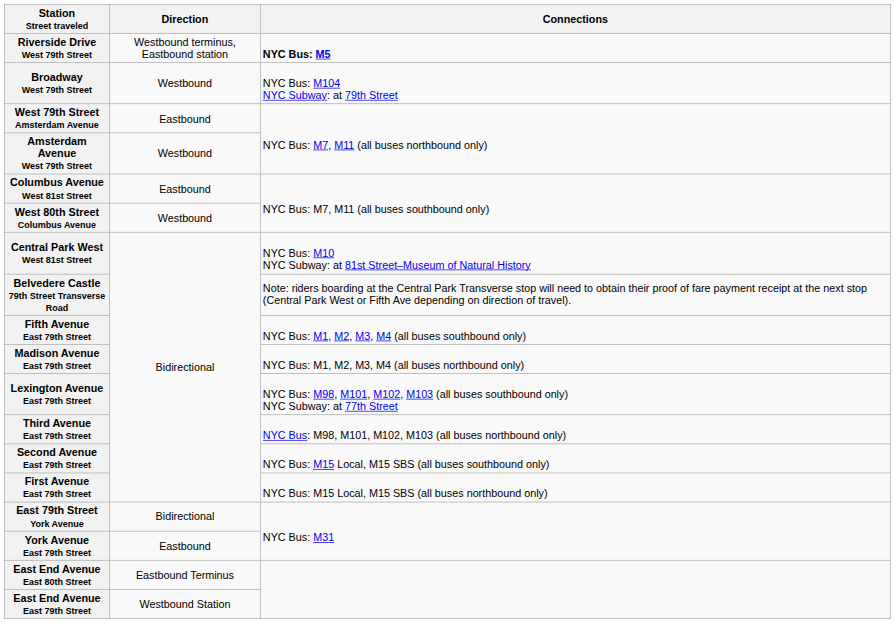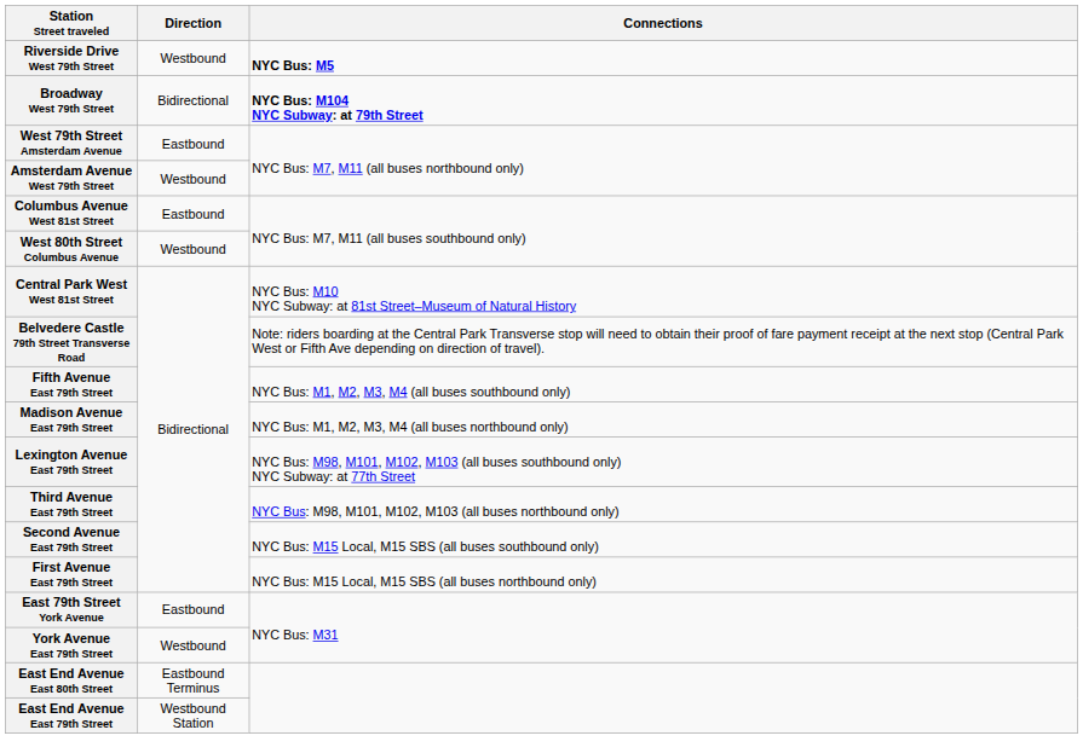 <table class="wikitable collapsible" style="font-size: 95%;">
 <tr>
 <th>Station<br><small>Street traveled</small></th>
 <th>Direction</th>
 <th>Connections</th>
 </tr>
 <tr>
 <th>Riverside Drive<br><small>West 79th Street</small></th>
-<td style="text-align:center;">Westbound terminus, Eastbound station</td>
+<td style="text-align:center;">Westbound</td>
 <td><strong><br>NYC Bus: <a href='#'>M5</a></strong></td>
 </tr>
 <tr>
 <th>Broadway<br><small>West 79th Street</small></th>
-<td style="text-align:center;">Westbound</td>
-<td><br>NYC Bus: <a href='#'>M104</a><br><a href='#'>NYC Subway</a>:  at <a href='#'>79th Street</a></td>
+<td style="text-align:center;">Bidirectional</td>
+<td><strong><br>NYC Bus: <a href='#'>M104</a><br><a href='#'>NYC Subway</a>:  at <a href='#'>79th Street</a></strong></td>
 </tr>
 <tr>
 <th>West 79th Street<br><small>Amsterdam Avenue</small></th>
 <td style="text-align:center;">Eastbound</td>
 <td rowspan=2><br>NYC Bus: <a href='#'>M7</a>, <a href='#'>M11</a> (all buses northbound only)</td>
 </tr>
 <tr>
 <th>Amsterdam Avenue<br><small>West 79th Street</small></th>
 <td style="text-align:center;">Westbound</td>
 </tr>
 <tr>
 <th>Columbus Avenue<br><small>West 81st Street</small></th>
 <td style="text-align:center;">Eastbound</td>
 <td rowspan=2><br>NYC Bus: M7, M11 (all buses southbound only)</td>
 </tr>
 <tr>
 <th>West 80th Street<br><small>Columbus Avenue</small></th>
 <td style="text-align:center;">Westbound</td>
 </tr>
 <tr>
 <th>Central Park West<br><small>West 81st Street</small></th>
 <td rowspan="8" style="text-align:center;">Bidirectional</td>
 <td><br>NYC Bus: <a href='#'>M10</a><br>NYC Subway:  at <a href='#'>81st Street–Museum of Natural History</a></td>
 </tr>
 <tr>
 <th>Belvedere Castle<br><small>79th Street Transverse Road</small></th>
 <td>Note: riders boarding at the Central Park Transverse stop will need to obtain their proof of fare payment receipt at the next stop (Central Park West or Fifth Ave depending on direction of travel).</td>
 </tr>
 <tr>
 <th>Fifth Avenue<br><small>East 79th Street</small></th>
 <td><br>NYC Bus: <a href='#'>M1</a>, <a href='#'>M2</a>, <a href='#'>M3</a>, <a href='#'>M4</a> (all buses southbound only)</td>
 </tr>
 <tr>
 <th>Madison Avenue<br><small>East 79th Street</small></th>
 <td><br>NYC Bus: M1, M2, M3, M4 (all buses northbound only)</td>
 </tr>
 <tr>
 <th>Lexington Avenue<br><small>East 79th Street</small></th>
 <td><br>NYC Bus: <a href='#'>M98</a>, <a href='#'>M101</a>, <a href='#'>M102</a>, <a href='#'>M103</a> (all buses southbound only)<br>NYC Subway:  at <a href='#'>77th Street</a></td>
 </tr>
 <tr>
 <th>Third Avenue<br><small>East 79th Street</small></th>
 <td><br><a href='#'>NYC Bus</a>: M98, M101, M102, M103 (all buses northbound only)</td>
 </tr>
 <tr>
 <th>Second Avenue<br><small>East 79th Street</small></th>
 <td><br>NYC Bus: <a href='#'>M15</a> Local, M15 SBS (all buses southbound only)</td>
 </tr>
 <tr>
 <th>First Avenue<br><small>East 79th Street</small></th>
 <td><br>NYC Bus: M15 Local, M15 SBS (all buses northbound only)</td>
 </tr>
 <tr>
 <th>East 79th Street<br><small>York Avenue</small></th>
-<td style="text-align:center;">Bidirectional</td>
+<td style="text-align:center;">Eastbound</td>
 <td rowspan=2><br>NYC Bus: <a href='#'>M31</a></td>
 </tr>
 <tr>
 <th>York Avenue<br><small>East 79th Street</small></th>
-<td style="text-align:center;">Eastbound</td>
+<td style="text-align:center;">Westbound</td>
 </tr>
 <tr>
 <th>East End Avenue<br><small>East 80th Street</small></th>
 <td style="text-align:center;">Eastbound Terminus</td>
 <td rowspan=2></td>
 </tr>
 <tr>
 <th>East End Avenue<br><small>East 79th Street</small></th>
 <td style="text-align:center;">Westbound Station</td>
 </tr>
 </table>
